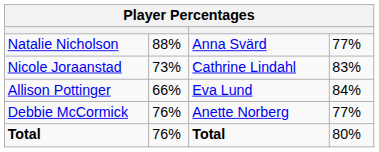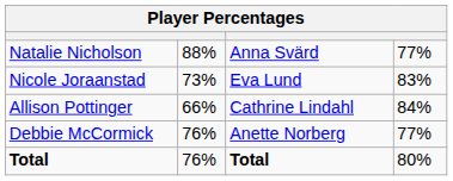 <table class="wikitable">
 <tr>
 <th colspan=4 width=400>Player Percentages</th>
 </tr>
 <tr>
 <th colspan=2 width=200></th>
 <th colspan=2 width=200></th>
 </tr>
 <tr>
 <td><a href='#'>Natalie Nicholson</a></td>
 <td>88%</td>
 <td><a href='#'>Anna Svärd</a></td>
 <td>77%</td>
 </tr>
 <tr>
 <td><a href='#'>Nicole Joraanstad</a></td>
 <td>73%</td>
-<td><a href='#'>Cathrine Lindahl</a></td>
+<td><a href='#'>Eva Lund</a></td>
 <td>83%</td>
 </tr>
 <tr>
 <td><a href='#'>Allison Pottinger</a></td>
 <td>66%</td>
-<td><a href='#'>Eva Lund</a></td>
+<td><a href='#'>Cathrine Lindahl</a></td>
 <td>84%</td>
 </tr>
 <tr>
 <td><a href='#'>Debbie McCormick</a></td>
 <td>76%</td>
 <td><a href='#'>Anette Norberg</a></td>
 <td>77%</td>
 </tr>
 <tr>
 <td><strong>Total</strong></td>
 <td>76%</td>
 <td><strong>Total</strong></td>
 <td>80%</td>
 </tr>
 </table>
